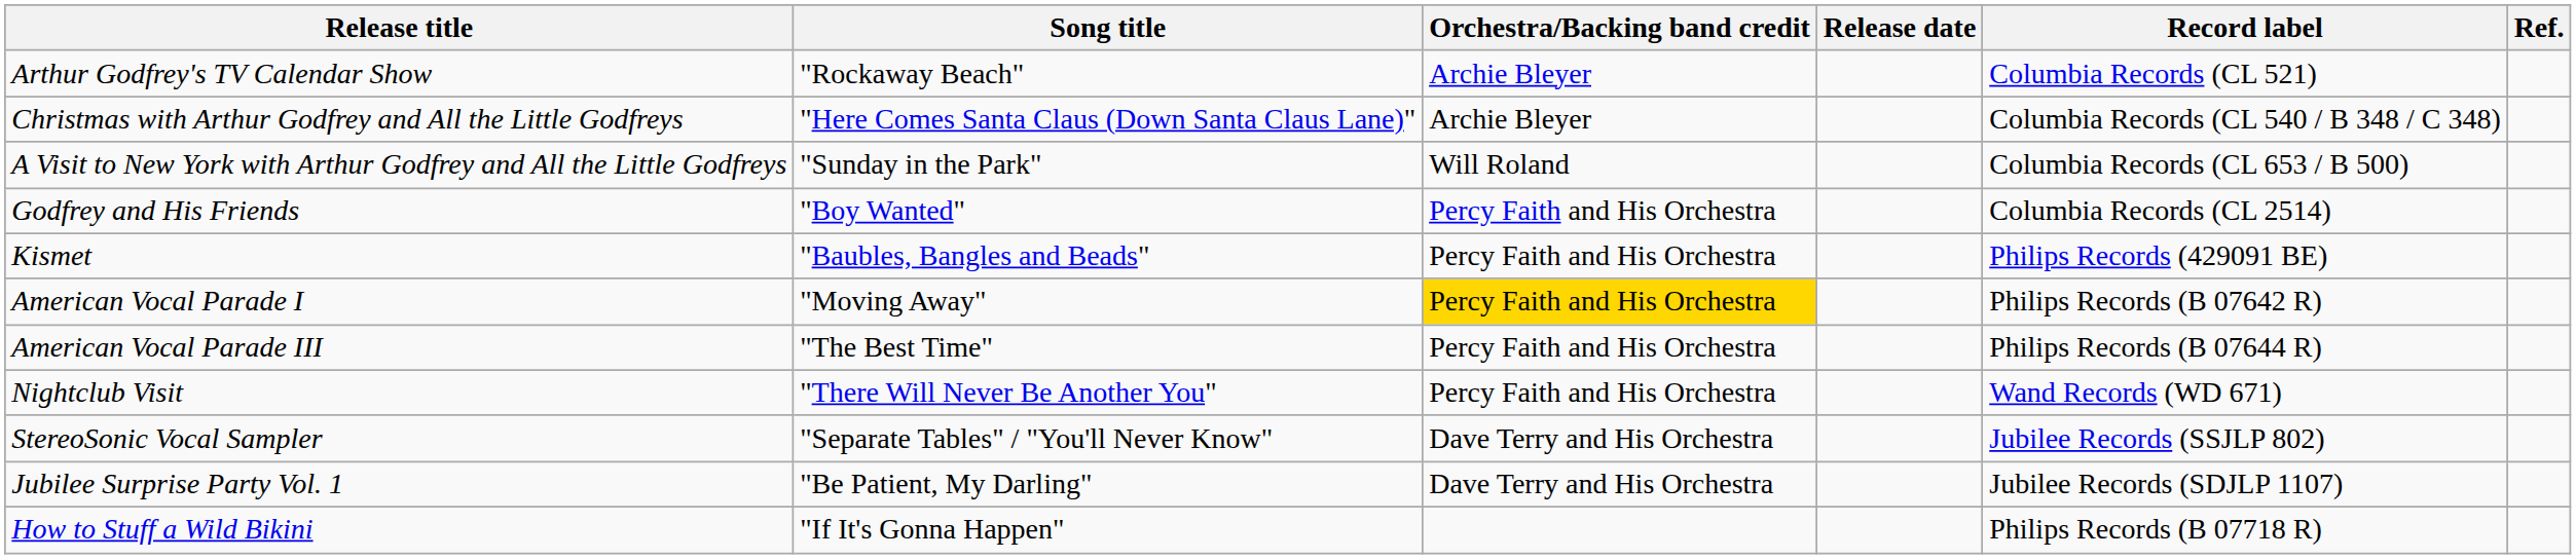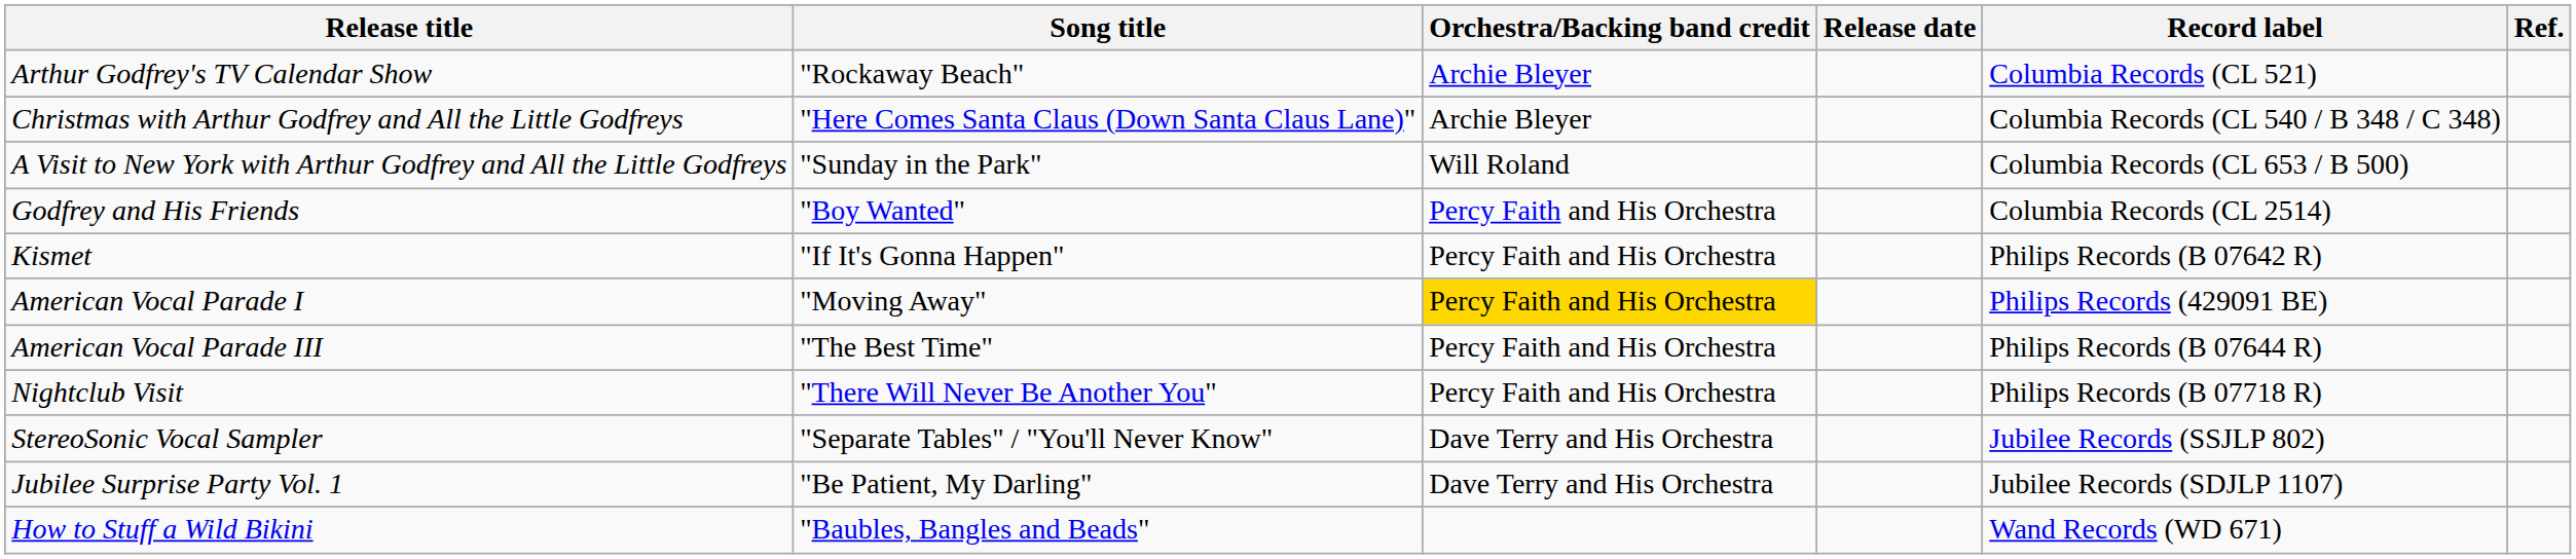 <table class="wikitable">
 <tr>
 <th>Release title</th>
 <th>Song title</th>
 <th>Orchestra/Backing band credit</th>
 <th>Release date</th>
 <th>Record label</th>
 <th>Ref.</th>
 </tr>
 <tr>
 <td><em>Arthur Godfrey's TV Calendar Show</em></td>
 <td>"Rockaway Beach"</td>
 <td><a href='#'>Archie Bleyer</a></td>
 <td></td>
 <td><a href='#'>Columbia Records</a> (CL 521)</td>
 <td></td>
 </tr>
 <tr>
 <td><em>Christmas with Arthur Godfrey and All the Little Godfreys</em></td>
 <td>"<a href='#'>Here Comes Santa Claus (Down Santa Claus Lane)</a>"</td>
 <td>Archie Bleyer</td>
 <td></td>
 <td>Columbia Records (CL 540 / B 348 / C 348)</td>
 <td></td>
 </tr>
 <tr>
 <td><em>A Visit to New York with Arthur Godfrey and All the Little Godfreys</em></td>
 <td>"Sunday in the Park"</td>
 <td>Will Roland</td>
 <td></td>
 <td>Columbia Records (CL 653 / B 500)</td>
 <td></td>
 </tr>
 <tr>
 <td><em>Godfrey and His Friends</em></td>
 <td>"<a href='#'>Boy Wanted</a>"</td>
 <td><a href='#'>Percy Faith</a> and His Orchestra</td>
 <td></td>
 <td>Columbia Records (CL 2514)</td>
 <td></td>
 </tr>
 <tr>
 <td><em>Kismet</em></td>
-<td>"<a href='#'>Baubles, Bangles and Beads</a>"</td>
+<td>"If It's Gonna Happen"</td>
 <td>Percy Faith and His Orchestra</td>
 <td></td>
-<td><a href='#'>Philips Records</a> (429091 BE)</td>
+<td>Philips Records (B 07642 R)</td>
 <td></td>
 </tr>
 <tr>
 <td><em>American Vocal Parade I</em></td>
 <td>"Moving Away"</td>
 <td style="background: gold;">Percy Faith and His Orchestra</td>
 <td></td>
-<td>Philips Records (B 07642 R)</td>
+<td><a href='#'>Philips Records</a> (429091 BE)</td>
 <td></td>
 </tr>
 <tr>
 <td><em>American Vocal Parade III</em></td>
 <td>"The Best Time"</td>
 <td>Percy Faith and His Orchestra</td>
 <td></td>
 <td>Philips Records (B 07644 R)</td>
 <td></td>
 </tr>
 <tr>
 <td><em>Nightclub Visit</em></td>
 <td>"<a href='#'>There Will Never Be Another You</a>"</td>
 <td>Percy Faith and His Orchestra</td>
 <td></td>
-<td><a href='#'>Wand Records</a> (WD 671)</td>
+<td>Philips Records (B 07718 R)</td>
 <td></td>
 </tr>
 <tr>
 <td><em>StereoSonic Vocal Sampler</em></td>
 <td>"Separate Tables" / "You'll Never Know"</td>
 <td>Dave Terry and His Orchestra</td>
 <td></td>
 <td><a href='#'>Jubilee Records</a> (SSJLP 802)</td>
 <td></td>
 </tr>
 <tr>
 <td><em>Jubilee Surprise Party Vol. 1</em></td>
 <td>"Be Patient, My Darling"</td>
 <td>Dave Terry and His Orchestra</td>
 <td></td>
 <td>Jubilee Records (SDJLP 1107)</td>
 <td></td>
 </tr>
 <tr>
 <td><em><a href='#'>How to Stuff a Wild Bikini</a></em></td>
-<td>"If It's Gonna Happen"</td>
+<td>"<a href='#'>Baubles, Bangles and Beads</a>"</td>
 <td></td>
 <td></td>
-<td>Philips Records (B 07718 R)</td>
+<td><a href='#'>Wand Records</a> (WD 671)</td>
 <td></td>
 </tr>
 </table>
